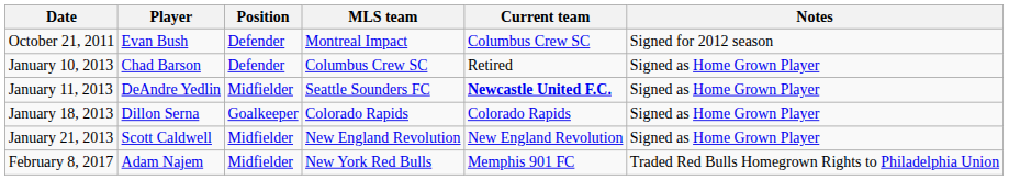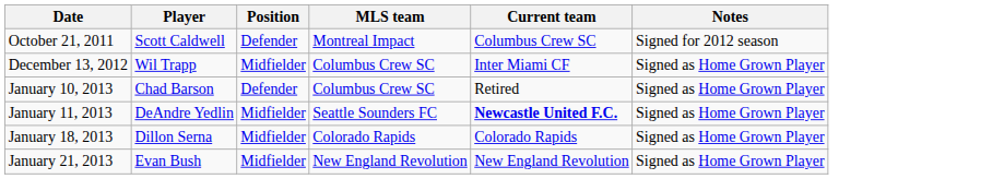 <table class="wikitable sortable">
 <tr>
 <th>Date</th>
 <th>Player</th>
 <th>Position</th>
 <th>MLS team</th>
 <th>Current team</th>
 <th>Notes</th>
 </tr>
 <tr>
 <td>October 21, 2011</td>
-<td> <a href='#'>Evan Bush</a></td>
+<td> <a href='#'>Scott Caldwell</a></td>
 <td><a href='#'>Defender</a></td>
 <td><a href='#'>Montreal Impact</a></td>
 <td> <a href='#'>Columbus Crew SC</a></td>
 <td>Signed for 2012 season</td>
+</tr>
+<tr>
+<td>December 13, 2012</td>
+<td> <a href='#'>Wil Trapp</a></td>
+<td><a href='#'>Midfielder</a></td>
+<td><a href='#'>Columbus Crew SC</a></td>
+<td><a href='#'>Inter Miami CF</a></td>
+<td>Signed as <a href='#'>Home Grown Player</a></td>
 </tr>
 <tr>
 <td>January 10, 2013</td>
 <td> <a href='#'>Chad Barson</a></td>
 <td><a href='#'>Defender</a></td>
 <td><a href='#'>Columbus Crew SC</a></td>
 <td>Retired</td>
 <td>Signed as <a href='#'>Home Grown Player</a></td>
 </tr>
 <tr>
 <td>January 11, 2013</td>
 <td> <a href='#'>DeAndre Yedlin</a></td>
 <td><a href='#'>Midfielder</a></td>
 <td><a href='#'>Seattle Sounders FC</a></td>
 <td><strong> <a href='#'>Newcastle United F.C.</a></strong></td>
 <td>Signed as <a href='#'>Home Grown Player</a></td>
 </tr>
 <tr>
 <td>January 18, 2013</td>
 <td> <a href='#'>Dillon Serna</a></td>
-<td><a href='#'>Goalkeeper</a></td>
+<td><a href='#'>Midfielder</a></td>
 <td><a href='#'>Colorado Rapids</a></td>
 <td><a href='#'>Colorado Rapids</a></td>
 <td>Signed as <a href='#'>Home Grown Player</a></td>
 </tr>
 <tr>
 <td>January 21, 2013</td>
-<td> <a href='#'>Scott Caldwell</a></td>
+<td> <a href='#'>Evan Bush</a></td>
 <td><a href='#'>Midfielder</a></td>
 <td><a href='#'>New England Revolution</a></td>
 <td><a href='#'>New England Revolution</a></td>
 <td>Signed as <a href='#'>Home Grown Player</a></td>
 </tr>
-<tr>
-<td>February 8, 2017</td>
-<td> <a href='#'>Adam Najem</a></td>
-<td><a href='#'>Midfielder</a></td>
-<td><a href='#'>New York Red Bulls</a></td>
-<td><a href='#'>Memphis 901 FC</a></td>
-<td>Traded Red Bulls Homegrown Rights to <a href='#'>Philadelphia Union</a></td>
-</tr>
 </table>
